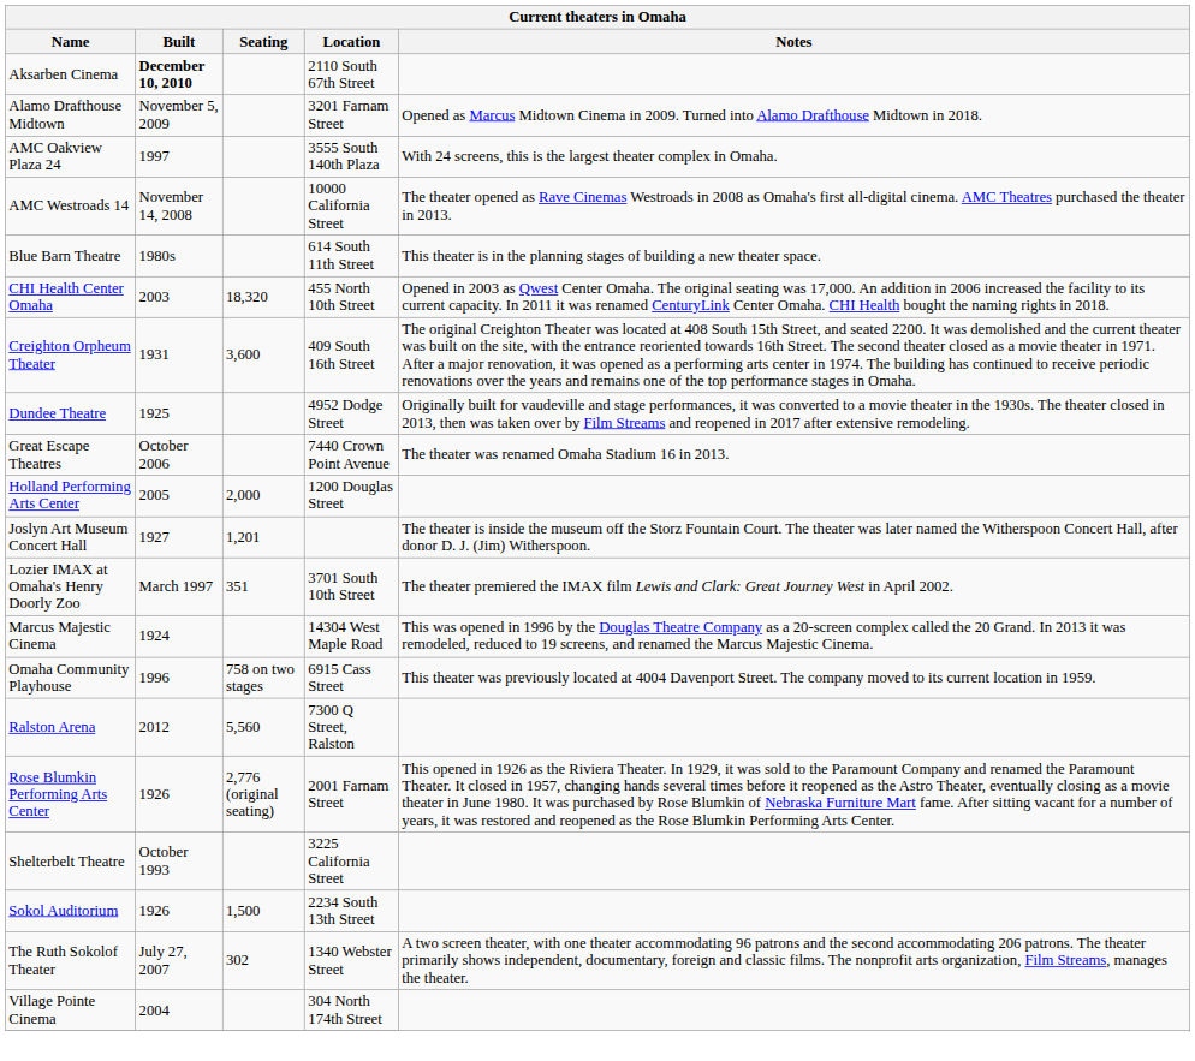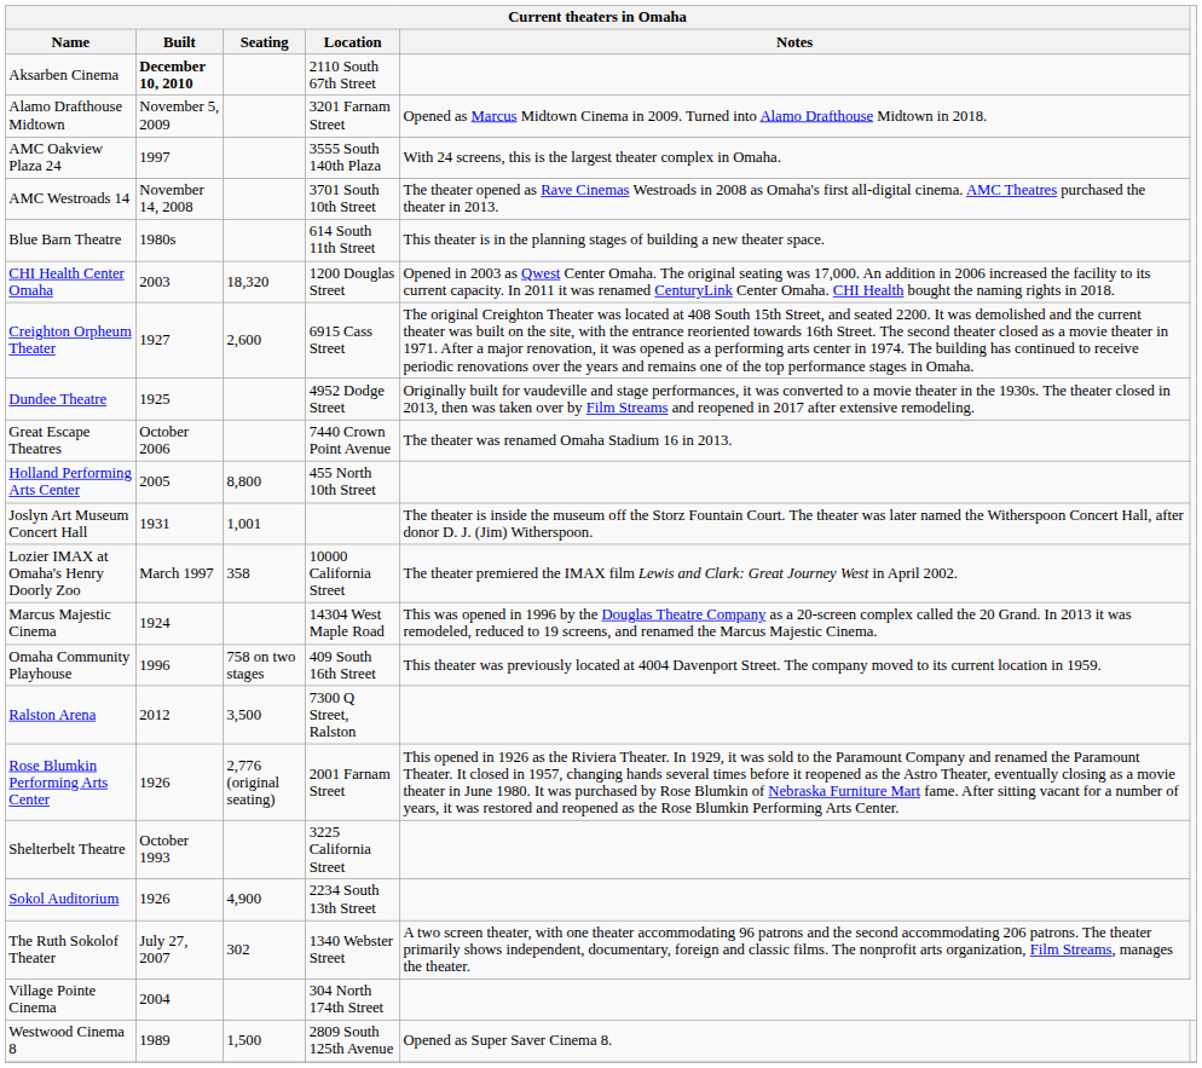 <table class="wikitable">
 <tr>
 <th align="center" colspan="5"><strong>Current theaters in Omaha</strong></th>
 </tr>
 <tr>
 <th>Name</th>
 <th>Built</th>
 <th>Seating</th>
 <th>Location</th>
 <th>Notes</th>
 </tr>
 <tr>
 <td>Aksarben Cinema</td>
 <td><strong>December 10, 2010</strong></td>
 <td></td>
 <td>2110 South 67th Street</td>
 <td></td>
 </tr>
 <tr>
 <td>Alamo Drafthouse Midtown</td>
 <td>November 5, 2009</td>
 <td></td>
 <td>3201 Farnam Street</td>
 <td>Opened as <a href='#'>Marcus</a> Midtown Cinema in 2009. Turned into <a href='#'>Alamo Drafthouse</a> Midtown in 2018.</td>
 </tr>
 <tr>
 <td>AMC Oakview Plaza 24</td>
 <td>1997</td>
 <td></td>
 <td>3555 South 140th Plaza</td>
 <td>With 24 screens, this is the largest theater complex in Omaha.</td>
 </tr>
 <tr>
 <td>AMC Westroads 14</td>
 <td>November 14, 2008</td>
 <td></td>
-<td>10000 California Street</td>
+<td>3701 South 10th Street</td>
 <td>The theater opened as <a href='#'>Rave Cinemas</a> Westroads in 2008 as Omaha's first all-digital cinema. <a href='#'>AMC Theatres</a> purchased the theater in 2013.</td>
 </tr>
 <tr>
 <td>Blue Barn Theatre</td>
 <td>1980s</td>
 <td></td>
 <td>614 South 11th Street</td>
 <td>This theater is in the planning stages of building a new theater space.</td>
 </tr>
 <tr>
 <td><a href='#'>CHI Health Center Omaha</a></td>
 <td>2003</td>
 <td>18,320</td>
-<td>455 North 10th Street</td>
+<td>1200 Douglas Street</td>
 <td>Opened in 2003 as <a href='#'>Qwest</a> Center Omaha. The original seating was 17,000. An addition in 2006 increased the facility to its current capacity. In 2011 it was renamed <a href='#'>CenturyLink</a> Center Omaha. <a href='#'>CHI Health</a> bought the naming rights in 2018.</td>
 </tr>
 <tr>
 <td><a href='#'>Creighton Orpheum Theater</a></td>
-<td>1931</td>
-<td>3,600</td>
-<td>409 South 16th Street</td>
+<td>1927</td>
+<td>2,600</td>
+<td>6915 Cass Street</td>
 <td>The original Creighton Theater was located at 408 South 15th Street, and seated 2200.  It was demolished and the current theater was built on the site, with the entrance reoriented towards 16th Street.  The second theater closed as a movie theater in 1971.   After a major renovation, it was opened as a performing arts center in 1974.   The building has continued to receive periodic renovations over the years and remains one of the top performance stages in Omaha.</td>
 </tr>
 <tr>
 <td><a href='#'>Dundee Theatre</a></td>
 <td>1925</td>
 <td></td>
 <td>4952 Dodge Street</td>
 <td>Originally built for vaudeville and stage performances, it was converted to a movie theater in the 1930s. The theater closed in 2013, then was taken over by <a href='#'>Film Streams</a> and reopened in 2017 after extensive remodeling.</td>
 </tr>
 <tr>
 <td>Great Escape Theatres</td>
 <td>October 2006</td>
 <td></td>
 <td>7440 Crown Point Avenue</td>
 <td>The theater was renamed Omaha Stadium 16 in 2013.</td>
 </tr>
 <tr>
 <td><a href='#'>Holland Performing Arts Center</a></td>
 <td>2005</td>
-<td>2,000</td>
-<td>1200 Douglas Street</td>
+<td>8,800</td>
+<td>455 North 10th Street</td>
 <td></td>
 </tr>
 <tr>
 <td>Joslyn Art Museum Concert Hall</td>
-<td>1927</td>
-<td>1,201</td>
+<td>1931</td>
+<td>1,001</td>
 <td></td>
 <td>The theater is inside the museum off the Storz Fountain Court.  The theater was later named the Witherspoon Concert Hall, after donor D. J. (Jim) Witherspoon.</td>
 </tr>
 <tr>
 <td>Lozier IMAX at Omaha's Henry Doorly Zoo</td>
 <td>March 1997</td>
-<td>351</td>
-<td>3701 South 10th Street</td>
+<td>358</td>
+<td>10000 California Street</td>
 <td>The theater premiered the IMAX film <em>Lewis and Clark: Great Journey West</em> in April 2002.</td>
 </tr>
 <tr>
 <td>Marcus Majestic Cinema</td>
 <td>1924</td>
 <td></td>
 <td>14304 West Maple Road</td>
 <td>This was opened in 1996 by the <a href='#'>Douglas Theatre Company</a> as a 20-screen complex called the 20 Grand.   In 2013 it was remodeled, reduced to 19 screens, and renamed the Marcus Majestic Cinema.</td>
 </tr>
 <tr>
 <td>Omaha Community Playhouse</td>
 <td>1996</td>
 <td>758 on two stages</td>
-<td>6915 Cass Street</td>
+<td>409 South 16th Street</td>
 <td>This theater was previously located at 4004 Davenport Street.  The company moved to its current location in 1959.</td>
 </tr>
 <tr>
 <td><a href='#'>Ralston Arena</a></td>
 <td>2012</td>
-<td>5,560</td>
+<td>3,500</td>
 <td>7300 Q Street, Ralston</td>
 <td></td>
 </tr>
 <tr>
 <td><a href='#'>Rose Blumkin Performing Arts Center</a></td>
 <td>1926</td>
 <td>2,776 (original seating)</td>
 <td>2001 Farnam Street</td>
 <td>This opened in 1926 as the Riviera Theater. In 1929, it was sold to the Paramount Company and renamed the Paramount Theater. It closed in 1957, changing hands several times before it reopened as the Astro Theater, eventually closing as a movie theater in June 1980. It was purchased by Rose Blumkin of <a href='#'>Nebraska Furniture Mart</a> fame. After sitting vacant for a number of years, it was restored and reopened as the Rose Blumkin Performing Arts Center.</td>
 </tr>
 <tr>
 <td>Shelterbelt Theatre</td>
 <td>October 1993</td>
 <td></td>
 <td>3225 California Street</td>
 <td></td>
 </tr>
 <tr>
 <td><a href='#'>Sokol Auditorium</a></td>
 <td>1926</td>
-<td>1,500</td>
+<td>4,900</td>
 <td>2234 South 13th Street</td>
 <td></td>
 </tr>
 <tr>
 <td>The Ruth Sokolof Theater</td>
 <td>July 27, 2007</td>
 <td>302</td>
 <td>1340 Webster Street</td>
 <td>A two screen theater, with one theater accommodating 96 patrons and the second accommodating 206 patrons. The theater primarily shows independent, documentary, foreign and classic films. The nonprofit arts organization, <a href='#'>Film Streams</a>, manages the theater.</td>
 </tr>
 <tr>
 <td>Village Pointe Cinema</td>
 <td>2004</td>
 <td></td>
 <td>304 North 174th Street</td>
 </tr>
 <tr>
+<td>Westwood Cinema 8</td>
+<td>1989</td>
+<td>1,500</td>
+<td>2809 South 125th Avenue</td>
+<td>Opened as Super Saver Cinema 8.</td>
+<td></td>
+</tr>
+<tr>
 </tr>
 </table>
